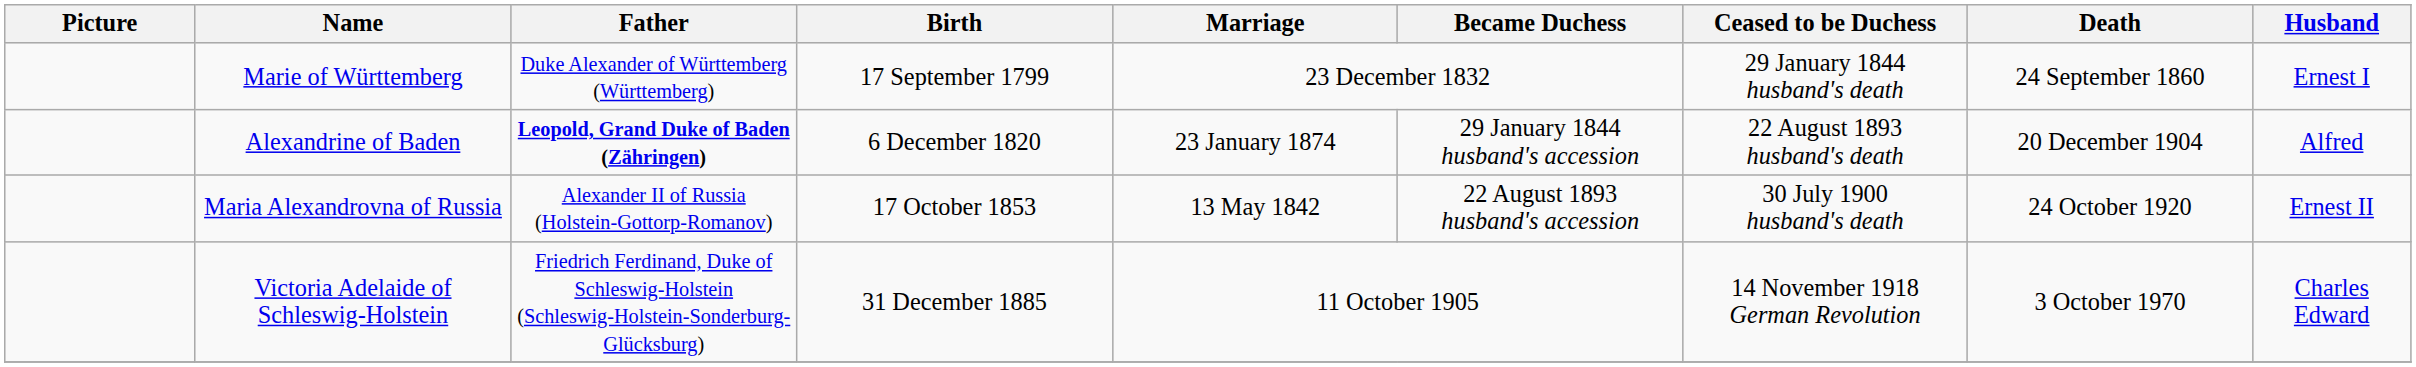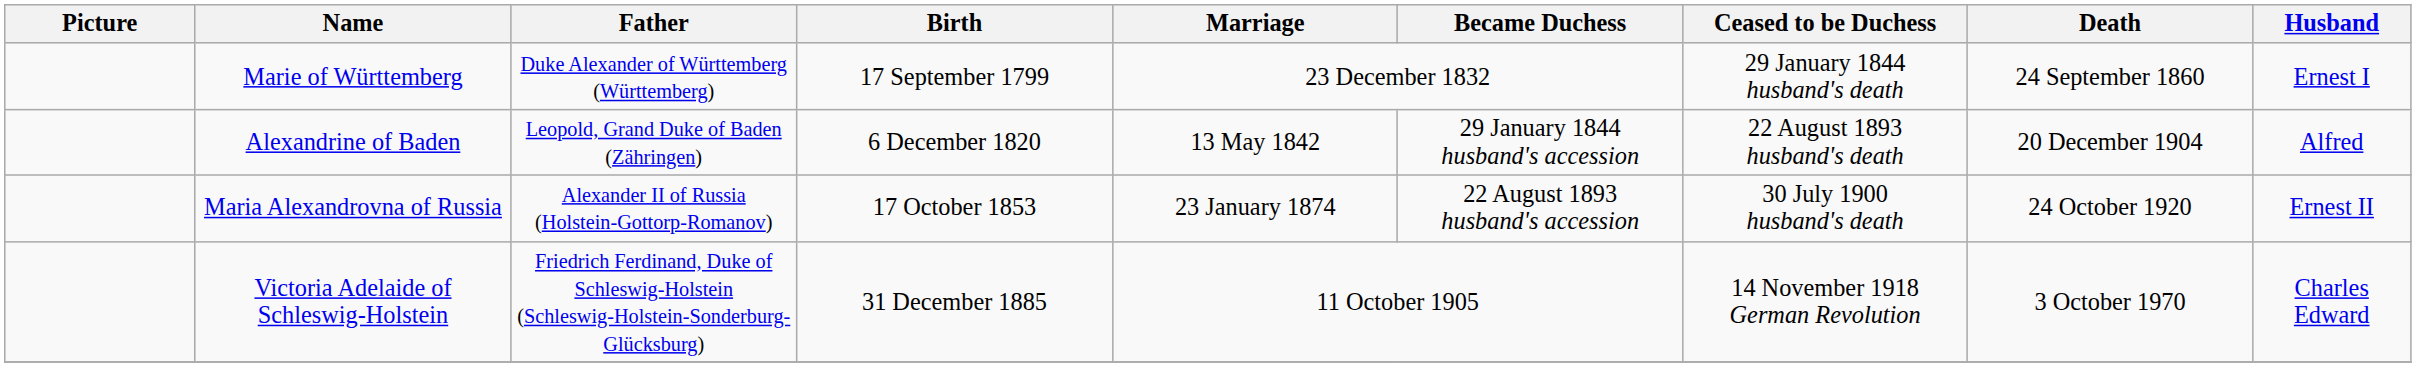 <table width=100% class="wikitable">
 <tr>
 <th width = "6%">Picture</th>
 <th width = "10%">Name</th>
 <th width = "9%">Father</th>
 <th width = "10%">Birth</th>
 <th width = "9%">Marriage</th>
 <th width = "9%">Became Duchess</th>
 <th width = "9%">Ceased to be Duchess</th>
 <th width = "9%">Death</th>
 <th width = "5%"><a href='#'>Husband</a></th>
 </tr>
 <tr>
 <td align="center"></td>
 <td align="center"><a href='#'>Marie of Württemberg</a></td>
 <td align="center"><small><a href='#'>Duke Alexander of Württemberg</a><br>(<a href='#'>Württemberg</a>)</small></td>
 <td align="center">17 September 1799</td>
 <td align="center" colspan="2">23 December 1832</td>
 <td align="center">29 January 1844<br><em>husband's death</em></td>
 <td align="center">24 September 1860</td>
 <td align="center"><a href='#'>Ernest I</a></td>
 </tr>
 <tr>
 <td align="center"></td>
 <td align="center"><a href='#'>Alexandrine of Baden</a></td>
-<td align="center"><strong><small><a href='#'>Leopold, Grand Duke of Baden</a><br>(<a href='#'>Zähringen</a>)</small></strong></td>
+<td align="center"><small><a href='#'>Leopold, Grand Duke of Baden</a><br>(<a href='#'>Zähringen</a>)</small></td>
 <td align="center">6 December 1820</td>
-<td align="center">23 January 1874</td>
+<td align="center">13 May 1842</td>
 <td align="center">29 January 1844<br><em>husband's accession</em></td>
 <td align="center">22 August 1893<br><em>husband's death</em></td>
 <td align="center">20 December 1904</td>
 <td align="center"><a href='#'>Alfred</a></td>
 </tr>
 <tr>
 <td align="center"></td>
 <td align="center"><a href='#'>Maria Alexandrovna of Russia</a></td>
 <td align="center"><small><a href='#'>Alexander II of Russia</a><br>(<a href='#'>Holstein-Gottorp-Romanov</a>)</small></td>
 <td align="center">17 October 1853</td>
-<td align="center">13 May 1842</td>
+<td align="center">23 January 1874</td>
 <td align="center">22 August 1893<br><em>husband's accession</em></td>
 <td align="center">30 July 1900<br><em>husband's death</em></td>
 <td align="center">24 October 1920</td>
 <td align="center"><a href='#'>Ernest II</a></td>
 </tr>
 <tr>
 <td align="center"></td>
 <td align="center"><a href='#'>Victoria Adelaide of Schleswig-Holstein</a></td>
 <td align="center"><small><a href='#'>Friedrich Ferdinand, Duke of Schleswig-Holstein</a><br>(<a href='#'>Schleswig-Holstein-Sonderburg-Glücksburg</a>)</small></td>
 <td align="center">31 December 1885</td>
 <td align="center" colspan="2">11 October 1905</td>
 <td align="center">14 November 1918<br><em>German Revolution</em></td>
 <td align="center">3 October 1970</td>
 <td align="center"><a href='#'>Charles Edward</a></td>
 </tr>
 <tr>
 </tr>
 </table>
